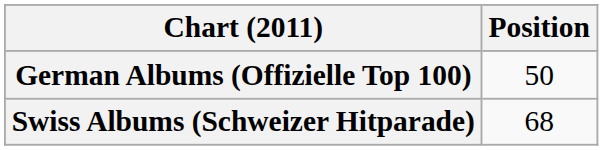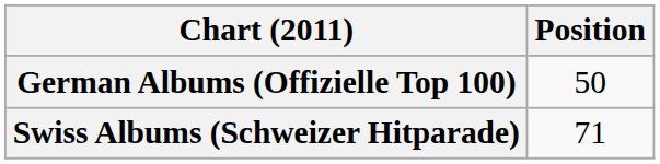 <table class="wikitable sortable plainrowheaders" style="text-align:center">
 <tr>
 <th scope="col">Chart (2011)</th>
 <th scope="col">Position</th>
 </tr>
 <tr>
 <th scope="row">German Albums (Offizielle Top 100)</th>
 <td>50</td>
 </tr>
 <tr>
 <th scope="row">Swiss Albums (Schweizer Hitparade)</th>
-<td>68</td>
+<td>71</td>
 </tr>
 </table>
